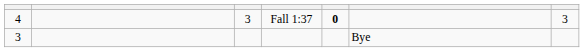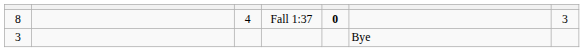 <table class="wikitable" style="text-align: center;">
 <tr>
 <th width=30></th>
 <th width=270></th>
 <th width=30></th>
 <th width=75></th>
 <th width=30></th>
 <th width=270></th>
 <th width=30></th>
 </tr>
 <tr>
+<td>8</td>
+<td align=left></td>
 <td>4</td>
-<td align=left></td>
-<td>3</td>
 <td>Fall 1:37</td>
 <td><strong>0</strong></td>
 <td align=left><strong></strong></td>
 <td>3</td>
 </tr>
 <tr>
 <td>3</td>
 <td align=left><strong></strong></td>
 <td></td>
 <td></td>
 <td></td>
 <td align=left>Bye</td>
 <td></td>
 </tr>
 </table>
